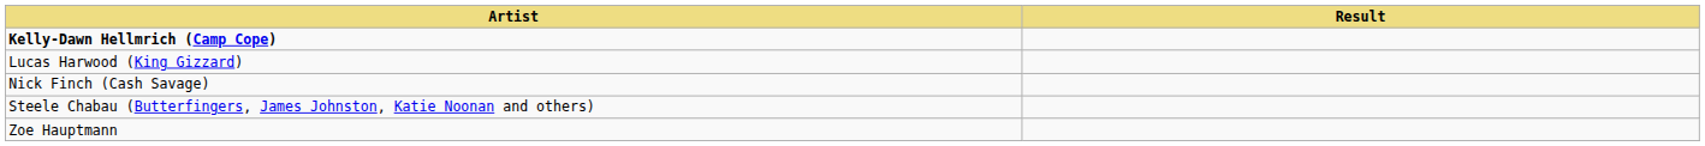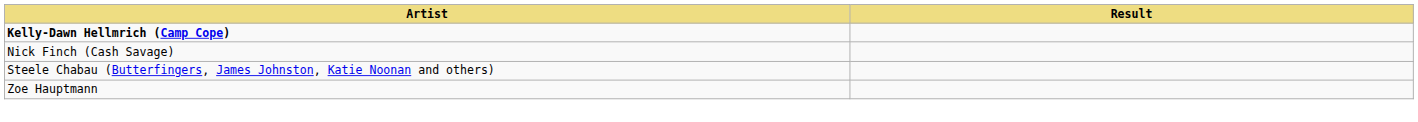 <table class="wikitable" width=100%>
 <tr>
 <th style="width:15%;background:#EEDD82;">Artist</th>
 <th style="width:10%;background:#EEDD82;">Result</th>
 </tr>
 <tr>
 <td><strong>Kelly-Dawn Hellmrich (<a href='#'>Camp Cope</a>)</strong></td>
-<td></td>
-</tr>
-<tr>
-<td>Lucas Harwood (<a href='#'>King Gizzard</a>)</td>
 <td></td>
 </tr>
 <tr>
 <td>Nick Finch (Cash Savage)</td>
 <td></td>
 </tr>
 <tr>
 <td>Steele Chabau (<a href='#'>Butterfingers</a>, <a href='#'>James Johnston</a>, <a href='#'>Katie Noonan</a> and others)</td>
 <td></td>
 </tr>
 <tr>
 <td>Zoe Hauptmann</td>
 <td></td>
 </tr>
 </table>
